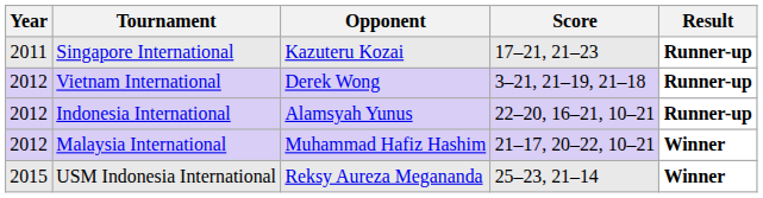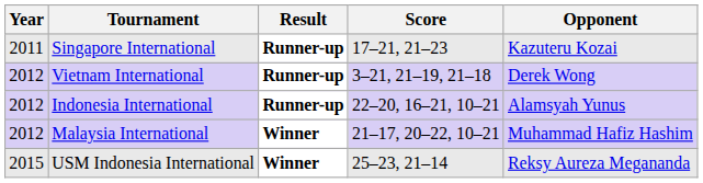 <table class="sortable wikitable" style="font-size: 90%;">
 <tr>
 <th>Year</th>
 <th>Tournament</th>
+<th>Result</th>
+<th>Score</th>
 <th>Opponent</th>
-<th>Score</th>
-<th>Result</th>
 </tr>
 <tr style="background:#E9E9E9">
 <td align="center">2011</td>
 <td align="left"><a href='#'>Singapore International</a></td>
+<td style="text-align: left; background:white"> <strong>Runner-up</strong></td>
+<td align="left">17–21, 21–23</td>
 <td align="left"> <a href='#'>Kazuteru Kozai</a></td>
-<td align="left">17–21, 21–23</td>
-<td style="text-align: left; background:white"> <strong>Runner-up</strong></td>
 </tr>
 <tr style="background:#D8CEF6">
 <td align="center">2012</td>
 <td align="left"><a href='#'>Vietnam International</a></td>
+<td style="text-align: left; background:white"> <strong>Runner-up</strong></td>
+<td align="left">3–21, 21–19, 21–18</td>
 <td align="left"> <a href='#'>Derek Wong</a></td>
-<td align="left">3–21, 21–19, 21–18</td>
-<td style="text-align: left; background:white"> <strong>Runner-up</strong></td>
 </tr>
 <tr style="background:#D8CEF6">
 <td align="center">2012</td>
 <td align="left"><a href='#'>Indonesia International</a></td>
+<td style="text-align: left; background:white"> <strong>Runner-up</strong></td>
+<td align="left">22–20, 16–21, 10–21</td>
 <td align="left"> <a href='#'>Alamsyah Yunus</a></td>
-<td align="left">22–20, 16–21, 10–21</td>
-<td style="text-align: left; background:white"> <strong>Runner-up</strong></td>
 </tr>
 <tr style="background:#D8CEF6">
 <td align="center">2012</td>
 <td align="left"><a href='#'>Malaysia International</a></td>
+<td style="text-align: left; background:white"> <strong>Winner</strong></td>
+<td align="left">21–17, 20–22, 10–21</td>
 <td align="left"> <a href='#'>Muhammad Hafiz Hashim</a></td>
-<td align="left">21–17, 20–22, 10–21</td>
-<td style="text-align: left; background:white"> <strong>Winner</strong></td>
 </tr>
 <tr style="background:#E9E9E9">
 <td align="center">2015</td>
 <td align="left">USM Indonesia International</td>
+<td style="text-align: left; background:white"> <strong>Winner</strong></td>
+<td align="left">25–23, 21–14</td>
 <td align="left"> <a href='#'>Reksy Aureza Megananda</a></td>
-<td align="left">25–23, 21–14</td>
-<td style="text-align: left; background:white"> <strong>Winner</strong></td>
 </tr>
 </table>
